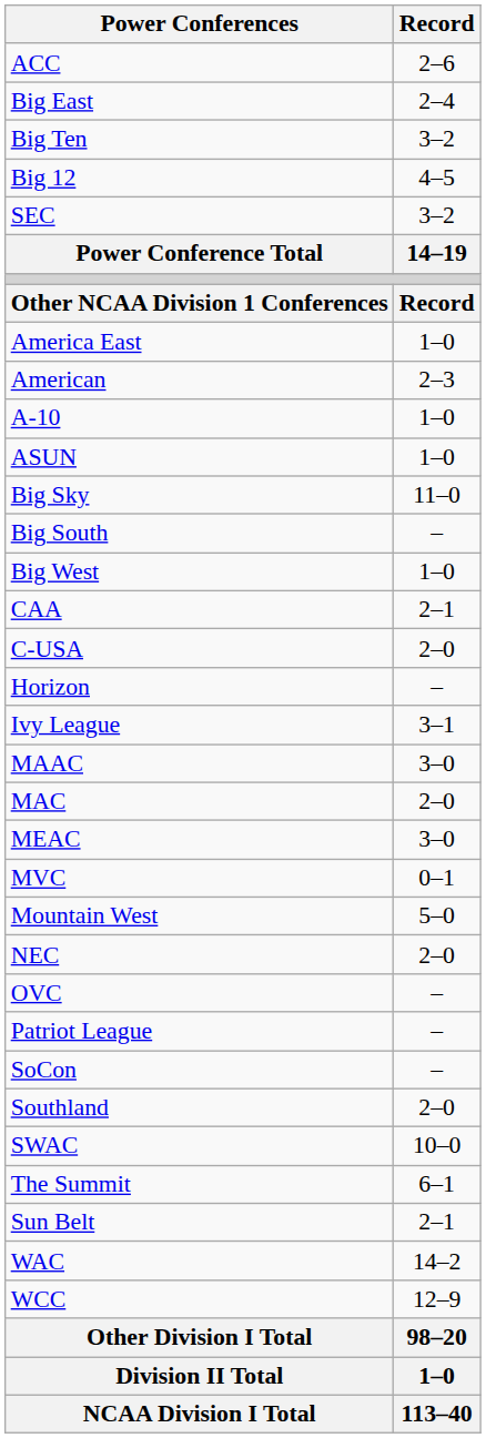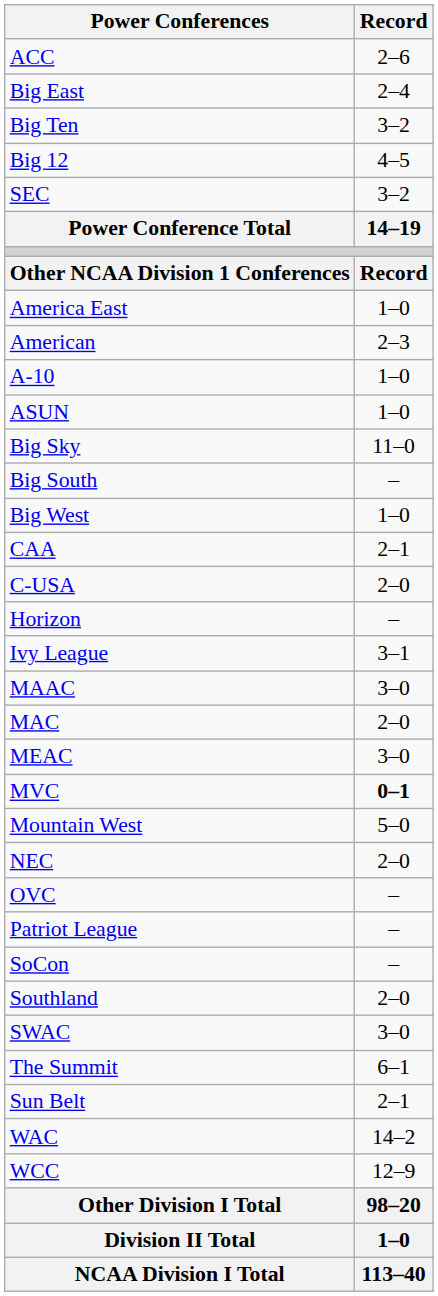 <table class="wikitable">
 <tr>
 <th>Power Conferences</th>
 <th>Record</th>
 </tr>
 <tr>
 <td><a href='#'>ACC</a></td>
 <td align=center>2–6</td>
 </tr>
 <tr>
 <td><a href='#'>Big East</a></td>
 <td align=center>2–4</td>
 </tr>
 <tr>
 <td><a href='#'>Big Ten</a></td>
 <td align=center>3–2</td>
 </tr>
 <tr>
 <td><a href='#'>Big 12</a></td>
 <td align=center>4–5</td>
 </tr>
 <tr>
 <td><a href='#'>SEC</a></td>
 <td align=center>3–2</td>
 </tr>
 <tr>
 <th>Power Conference Total</th>
 <th>14–19</th>
 </tr>
 <tr>
 <th colspan="2" style="background:lightgrey;"></th>
 </tr>
 <tr>
 <th>Other NCAA Division 1 Conferences</th>
 <th>Record</th>
 </tr>
 <tr>
 <td><a href='#'>America East</a></td>
 <td align=center>1–0</td>
 </tr>
 <tr>
 <td><a href='#'>American</a></td>
 <td align=center>2–3</td>
 </tr>
 <tr>
 <td><a href='#'>A-10</a></td>
 <td align=center>1–0</td>
 </tr>
 <tr>
 <td><a href='#'>ASUN</a></td>
 <td align=center>1–0</td>
 </tr>
 <tr>
 <td><a href='#'>Big Sky</a></td>
 <td align=center>11–0</td>
 </tr>
 <tr>
 <td><a href='#'>Big South</a></td>
 <td align=center>–</td>
 </tr>
 <tr>
 <td><a href='#'>Big West</a></td>
 <td align=center>1–0</td>
 </tr>
 <tr>
 <td><a href='#'>CAA</a></td>
 <td align=center>2–1</td>
 </tr>
 <tr>
 <td><a href='#'>C-USA</a></td>
 <td align=center>2–0</td>
 </tr>
 <tr>
 <td><a href='#'>Horizon</a></td>
 <td align=center>–</td>
 </tr>
 <tr>
 <td><a href='#'>Ivy League</a></td>
 <td align=center>3–1</td>
 </tr>
 <tr>
 <td><a href='#'>MAAC</a></td>
 <td align=center>3–0</td>
 </tr>
 <tr>
 <td><a href='#'>MAC</a></td>
 <td align=center>2–0</td>
 </tr>
 <tr>
 <td><a href='#'>MEAC</a></td>
 <td align=center>3–0</td>
 </tr>
 <tr>
 <td><a href='#'>MVC</a></td>
-<td align=center>0–1</td>
+<td align=center><strong>0–1</strong></td>
 </tr>
 <tr>
 <td><a href='#'>Mountain West</a></td>
 <td align=center>5–0</td>
 </tr>
 <tr>
 <td><a href='#'>NEC</a></td>
 <td align=center>2–0</td>
 </tr>
 <tr>
 <td><a href='#'>OVC</a></td>
 <td align=center>–</td>
 </tr>
 <tr>
 <td><a href='#'>Patriot League</a></td>
 <td align=center>–</td>
 </tr>
 <tr>
 <td><a href='#'>SoCon</a></td>
 <td align=center>–</td>
 </tr>
 <tr>
 <td><a href='#'>Southland</a></td>
 <td align=center>2–0</td>
 </tr>
 <tr>
 <td><a href='#'>SWAC</a></td>
-<td align=center>10–0</td>
+<td align=center>3–0</td>
 </tr>
 <tr>
 <td><a href='#'>The Summit</a></td>
 <td align=center>6–1</td>
 </tr>
 <tr>
 <td><a href='#'>Sun Belt</a></td>
 <td align=center>2–1</td>
 </tr>
 <tr>
 <td><a href='#'>WAC</a></td>
 <td align=center>14–2</td>
 </tr>
 <tr>
 <td><a href='#'>WCC</a></td>
 <td align=center>12–9</td>
 </tr>
 <tr>
 <th>Other Division I Total</th>
 <th>98–20</th>
 </tr>
 <tr>
 <th>Division II Total</th>
 <th>1–0</th>
 </tr>
 <tr>
 <th>NCAA Division I Total</th>
 <th>113–40 </th>
 </tr>
 </table>
